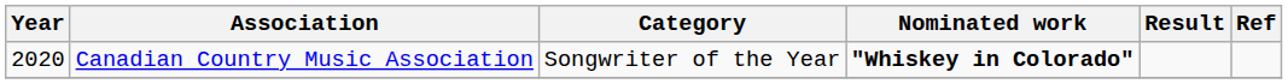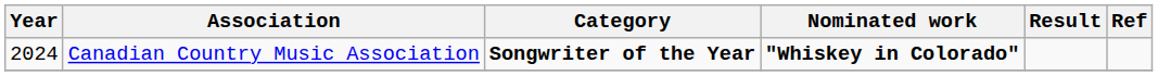 <table class="wikitable">
 <tr>
 <th>Year</th>
 <th>Association</th>
 <th>Category</th>
 <th>Nominated work</th>
 <th>Result</th>
 <th>Ref</th>
 </tr>
 <tr>
-<td>2020</td>
+<td>2024</td>
 <td><a href='#'>Canadian Country Music Association</a></td>
-<td>Songwriter of the Year</td>
+<td><strong>Songwriter of the Year</strong></td>
 <td><strong>"Whiskey in Colorado" </strong></td>
 <td></td>
 <td></td>
 </tr>
 <tr>
 </tr>
 </table>
